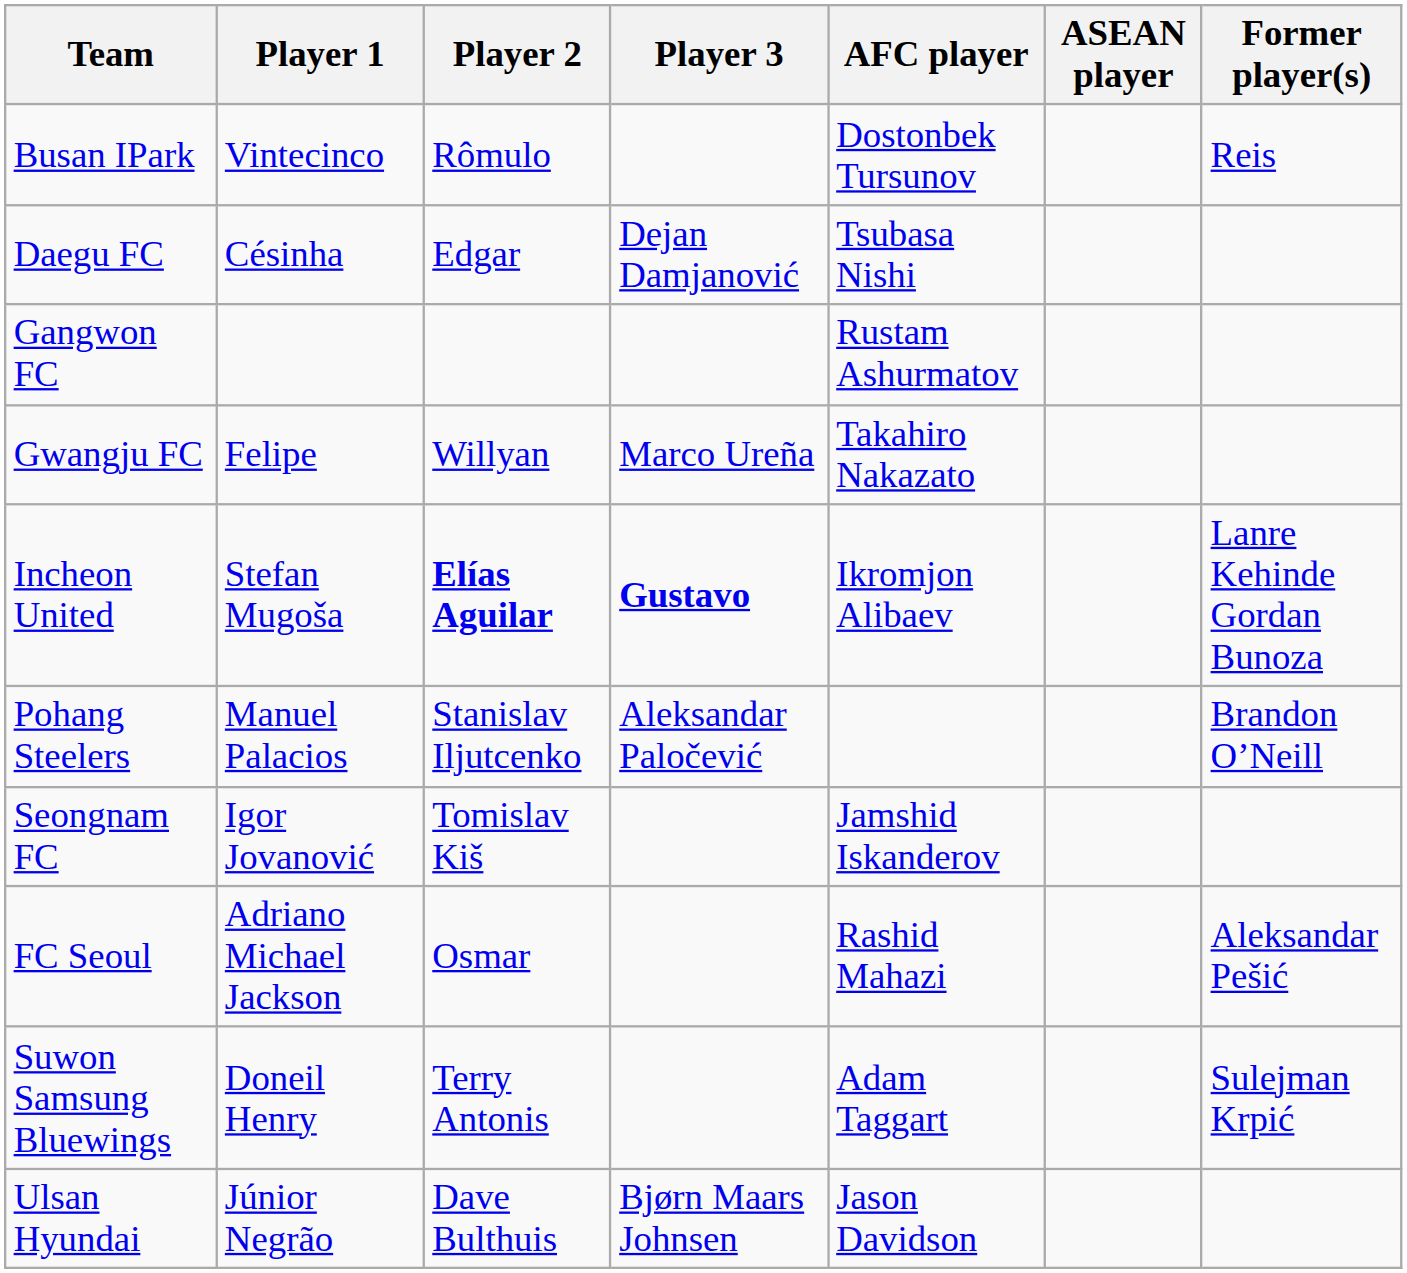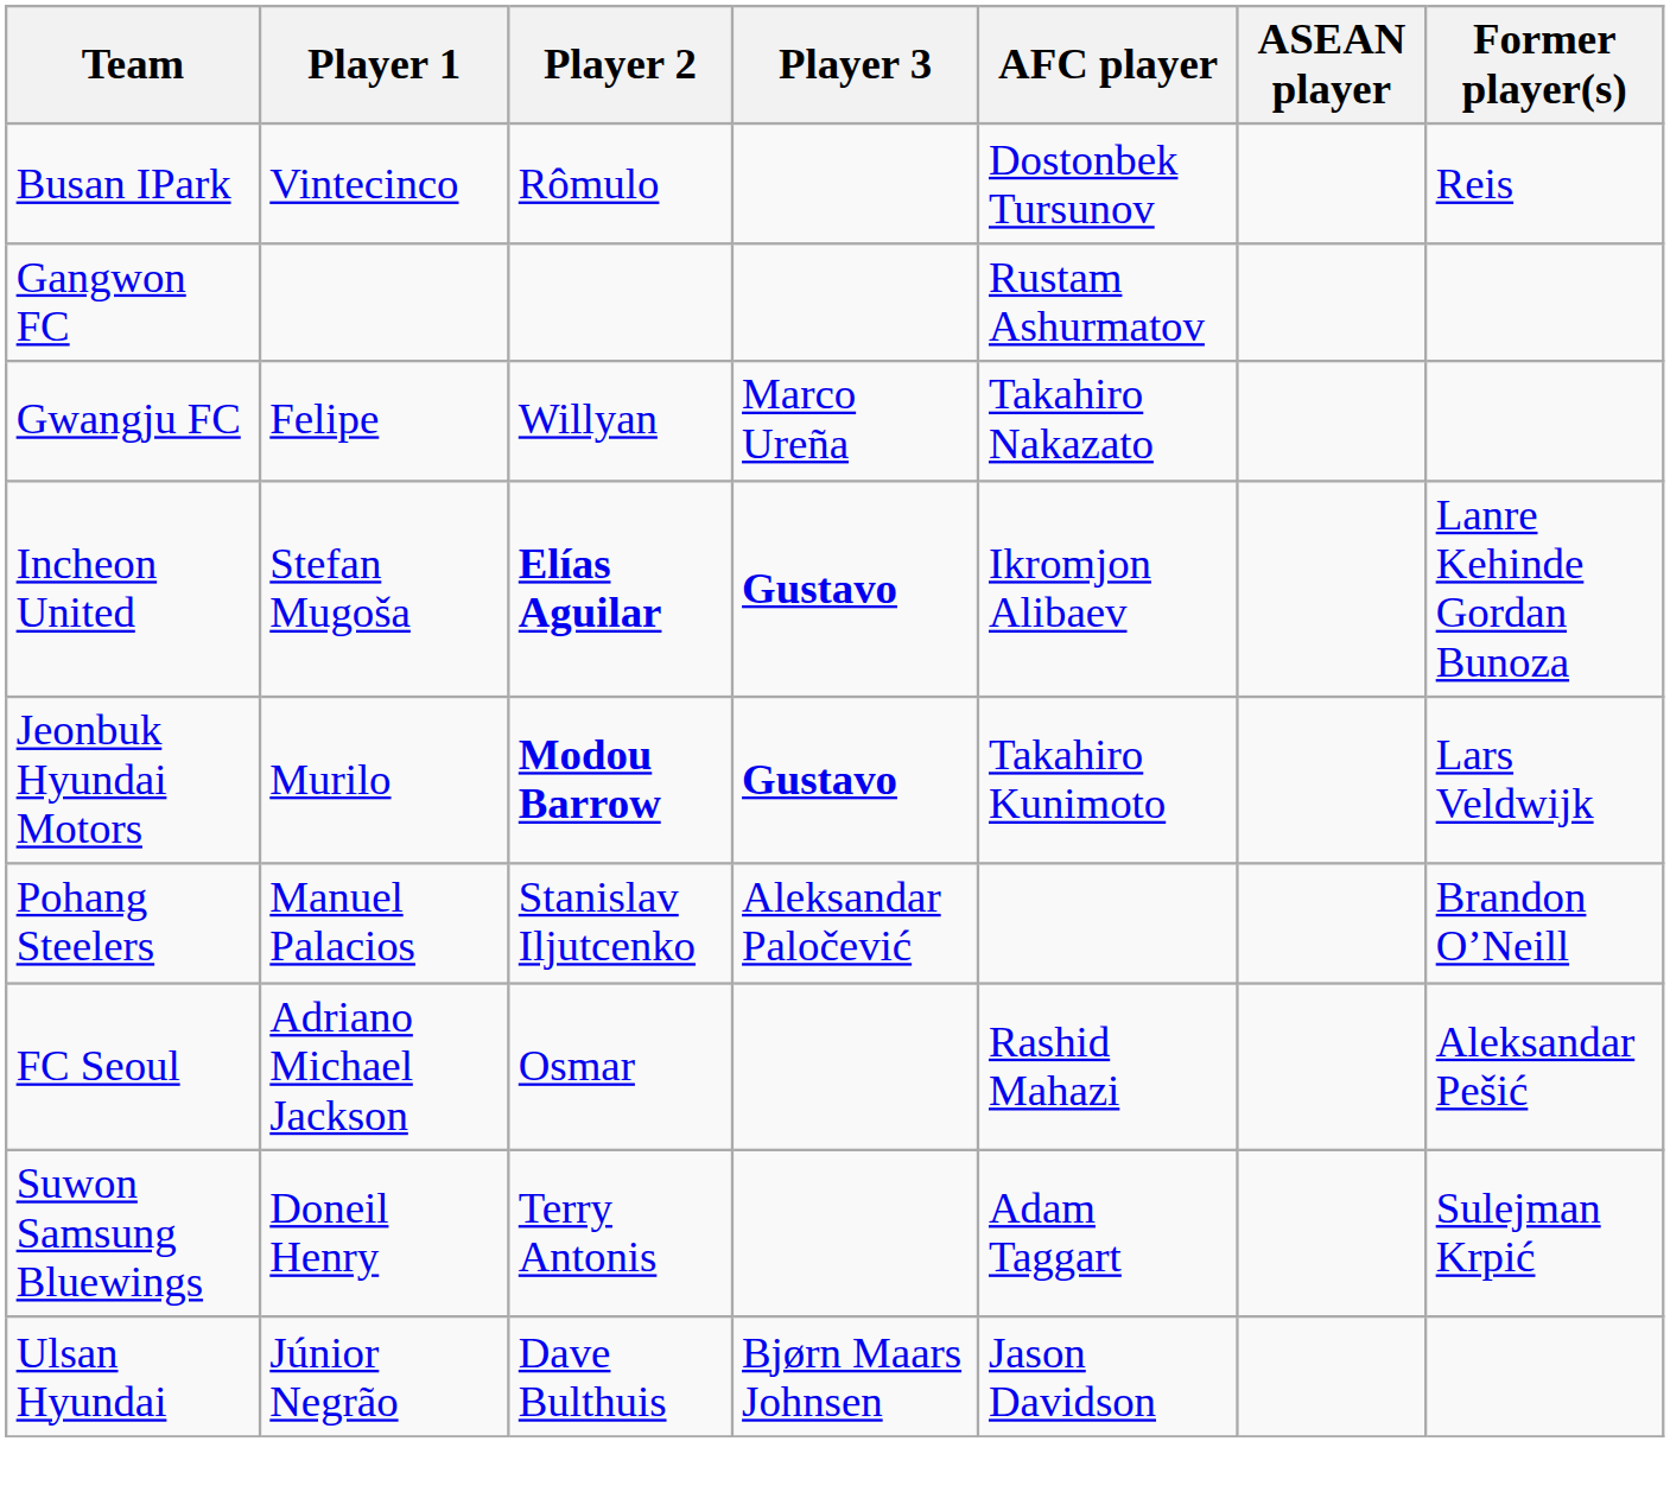 <table class="sortable wikitable">
 <tr>
 <th>Team</th>
 <th>Player 1</th>
 <th>Player 2</th>
 <th>Player 3</th>
 <th>AFC player</th>
 <th>ASEAN player</th>
 <th>Former player(s)</th>
 </tr>
 <tr>
 <td><a href='#'>Busan IPark</a></td>
 <td> <a href='#'>Vintecinco</a></td>
 <td> <a href='#'>Rômulo</a></td>
 <td></td>
 <td> <a href='#'>Dostonbek Tursunov</a></td>
 <td></td>
 <td> <a href='#'>Reis</a></td>
-</tr>
-<tr>
-<td><a href='#'>Daegu FC</a></td>
-<td> <a href='#'>Césinha</a></td>
-<td> <a href='#'>Edgar</a></td>
-<td> <a href='#'>Dejan Damjanović</a></td>
-<td> <a href='#'>Tsubasa Nishi</a></td>
-<td></td>
-<td></td>
 </tr>
 <tr>
 <td><a href='#'>Gangwon FC</a></td>
 <td></td>
 <td></td>
 <td></td>
 <td> <a href='#'>Rustam Ashurmatov</a></td>
 <td></td>
 <td></td>
 </tr>
 <tr>
 <td><a href='#'>Gwangju FC</a></td>
 <td> <a href='#'>Felipe</a></td>
 <td> <a href='#'>Willyan</a></td>
 <td> <a href='#'>Marco Ureña</a></td>
 <td> <a href='#'>Takahiro Nakazato</a></td>
 <td></td>
 <td></td>
 </tr>
 <tr>
 <td><a href='#'>Incheon United</a></td>
 <td> <a href='#'>Stefan Mugoša</a></td>
 <td> <strong><a href='#'>Elías Aguilar</a></strong></td>
 <td> <strong><a href='#'>Gustavo</a></strong></td>
 <td> <a href='#'>Ikromjon Alibaev</a></td>
 <td></td>
 <td> <a href='#'>Lanre Kehinde</a><br> <a href='#'>Gordan Bunoza</a></td>
 </tr>
 <tr>
+<td><a href='#'>Jeonbuk Hyundai Motors</a></td>
+<td> <a href='#'>Murilo</a></td>
+<td> <strong><a href='#'>Modou Barrow</a></strong></td>
+<td> <strong><a href='#'>Gustavo</a></strong></td>
+<td> <a href='#'>Takahiro Kunimoto</a></td>
+<td></td>
+<td> <a href='#'>Lars Veldwijk</a></td>
+</tr>
+<tr>
 <td><a href='#'>Pohang Steelers</a></td>
 <td> <a href='#'>Manuel Palacios</a></td>
 <td> <a href='#'>Stanislav Iljutcenko</a></td>
 <td> <a href='#'>Aleksandar Paločević</a></td>
 <td></td>
 <td></td>
 <td> <a href='#'>Brandon O’Neill</a></td>
-</tr>
-<tr>
-<td><a href='#'>Seongnam FC</a></td>
-<td> <a href='#'>Igor Jovanović</a></td>
-<td> <a href='#'>Tomislav Kiš</a></td>
-<td></td>
-<td> <a href='#'>Jamshid Iskanderov</a></td>
-<td></td>
-<td></td>
 </tr>
 <tr>
 <td><a href='#'>FC Seoul</a></td>
 <td> <a href='#'>Adriano Michael Jackson</a></td>
 <td> <a href='#'>Osmar</a></td>
 <td></td>
 <td> <a href='#'>Rashid Mahazi</a></td>
 <td></td>
 <td> <a href='#'>Aleksandar Pešić</a></td>
 </tr>
 <tr>
 <td><a href='#'>Suwon Samsung Bluewings</a></td>
 <td> <a href='#'>Doneil Henry</a></td>
 <td> <a href='#'>Terry Antonis</a></td>
 <td></td>
 <td> <a href='#'>Adam Taggart</a></td>
 <td></td>
 <td> <a href='#'>Sulejman Krpić</a></td>
 </tr>
 <tr>
 <td><a href='#'>Ulsan Hyundai</a></td>
 <td> <a href='#'>Júnior Negrão</a></td>
 <td> <a href='#'>Dave Bulthuis</a></td>
 <td> <a href='#'>Bjørn Maars Johnsen</a></td>
 <td> <a href='#'>Jason Davidson</a></td>
 <td></td>
 <td></td>
 </tr>
 </table>
